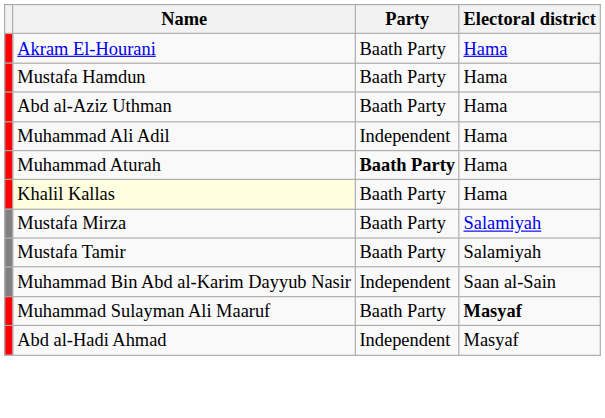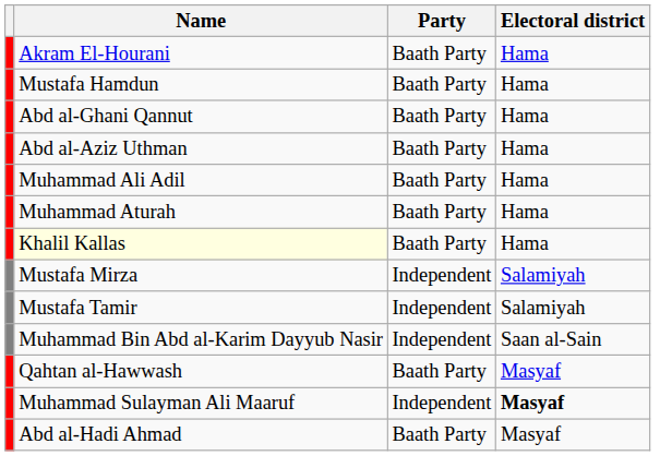 <table class="wikitable sortable">
 <tr>
 <th></th>
 <th>Name</th>
 <th>Party</th>
 <th>Electoral district</th>
 </tr>
 <tr>
 <td bgcolor="red"></td>
 <td><a href='#'>Akram El-Hourani</a></td>
 <td>Baath Party</td>
 <td><a href='#'>Hama</a></td>
 </tr>
 <tr>
 <td bgcolor="red"></td>
 <td>Mustafa Hamdun</td>
 <td>Baath Party</td>
 <td>Hama</td>
 </tr>
 <tr>
 <td bgcolor="red"></td>
+<td>Abd al-Ghani Qannut</td>
+<td>Baath Party</td>
+<td>Hama</td>
+</tr>
+<tr>
+<td bgcolor="red"></td>
 <td>Abd al-Aziz Uthman</td>
 <td>Baath Party</td>
 <td>Hama</td>
 </tr>
 <tr>
 <td bgcolor="red"></td>
 <td>Muhammad Ali Adil</td>
-<td>Independent</td>
+<td>Baath Party</td>
 <td>Hama</td>
 </tr>
 <tr>
 <td bgcolor="red"></td>
 <td>Muhammad Aturah</td>
-<td><strong>Baath Party</strong></td>
+<td>Baath Party</td>
 <td>Hama</td>
 </tr>
 <tr>
 <td bgcolor="red"></td>
 <td bgcolor="lightyellow">Khalil Kallas</td>
 <td>Baath Party</td>
 <td>Hama</td>
 </tr>
 <tr>
 <td bgcolor="grey"></td>
 <td>Mustafa Mirza</td>
-<td>Baath Party</td>
+<td>Independent</td>
 <td><a href='#'>Salamiyah</a></td>
 </tr>
 <tr>
 <td bgcolor="grey"></td>
 <td>Mustafa Tamir</td>
-<td>Baath Party</td>
+<td>Independent</td>
 <td>Salamiyah</td>
 </tr>
 <tr>
 <td bgcolor="grey"></td>
 <td>Muhammad Bin Abd al-Karim Dayyub Nasir</td>
 <td>Independent</td>
 <td>Saan al-Sain</td>
 </tr>
 <tr>
 <td bgcolor="red"></td>
+<td>Qahtan al-Hawwash</td>
+<td>Baath Party</td>
+<td><a href='#'>Masyaf</a></td>
+</tr>
+<tr>
+<td bgcolor="red"></td>
 <td>Muhammad Sulayman Ali Maaruf</td>
-<td>Baath Party</td>
+<td>Independent</td>
 <td><strong>Masyaf</strong></td>
 </tr>
 <tr>
 <td bgcolor="red"></td>
 <td>Abd al-Hadi Ahmad</td>
-<td>Independent</td>
+<td>Baath Party</td>
 <td>Masyaf</td>
 </tr>
 </table>
